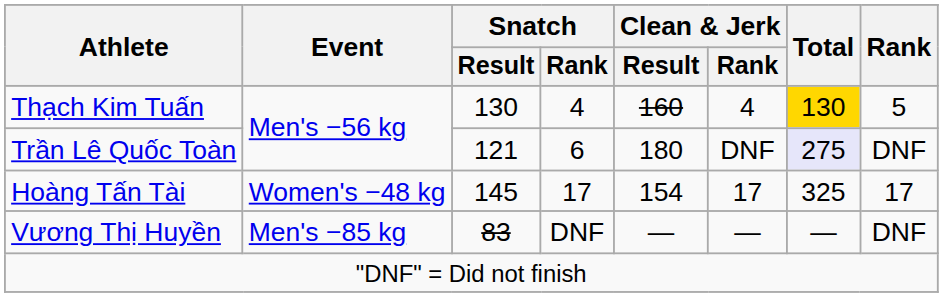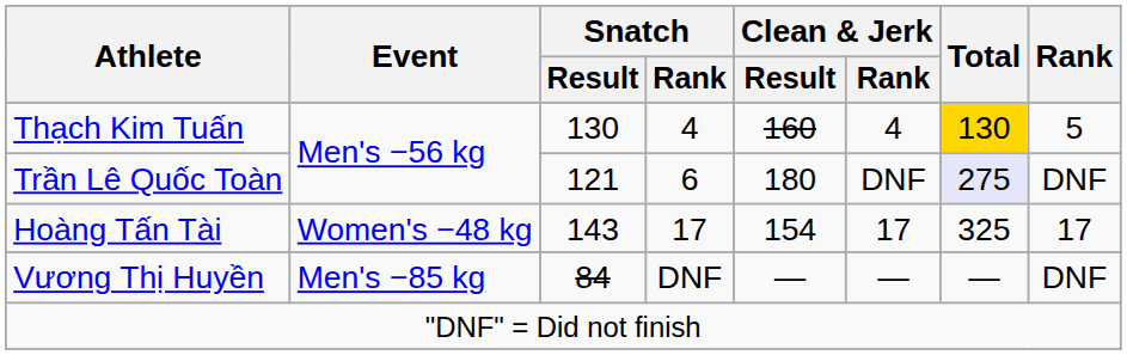 <table class="wikitable" style="font-size:90%">
 <tr>
 <th rowspan="2">Athlete</th>
 <th rowspan="2">Event</th>
 <th colspan="2">Snatch</th>
 <th colspan="2">Clean & Jerk</th>
 <th rowspan="2">Total</th>
 <th rowspan="2">Rank</th>
 </tr>
 <tr style="font-size:95%">
 <th>Result</th>
 <th>Rank</th>
 <th>Result</th>
 <th>Rank</th>
 </tr>
 <tr align="center">
 <td align="left"><a href='#'>Thạch Kim Tuấn</a></td>
 <td align="left" rowspan="2"><a href='#'>Men's −56 kg</a></td>
 <td>130</td>
 <td>4</td>
 <td><s>160</s></td>
 <td>4</td>
 <td style="background: gold;">130</td>
 <td>5</td>
 </tr>
 <tr align="center">
 <td align="left"><a href='#'>Trần Lê Quốc Toàn</a></td>
 <td>121</td>
 <td>6</td>
 <td>180</td>
 <td>DNF</td>
 <td style="background: lavender;">275</td>
 <td>DNF</td>
 </tr>
 <tr align="center">
 <td align="left"><a href='#'>Hoàng Tấn Tài</a></td>
 <td align="left"><a href='#'>Women's −48 kg</a></td>
-<td>145</td>
+<td>143</td>
 <td>17</td>
 <td>154</td>
 <td>17</td>
 <td>325</td>
 <td>17</td>
 </tr>
 <tr align="center">
 <td align="left"><a href='#'>Vương Thị Huyền</a></td>
 <td align="left"><a href='#'>Men's −85 kg</a></td>
-<td><s>83</s></td>
+<td><s>84</s></td>
 <td>DNF</td>
 <td>—</td>
 <td>—</td>
 <td>—</td>
 <td>DNF</td>
 </tr>
 <tr>
 <td colspan="8" style="font-size:90%; text-align:center;">"DNF" = Did not finish</td>
 </tr>
 </table>
